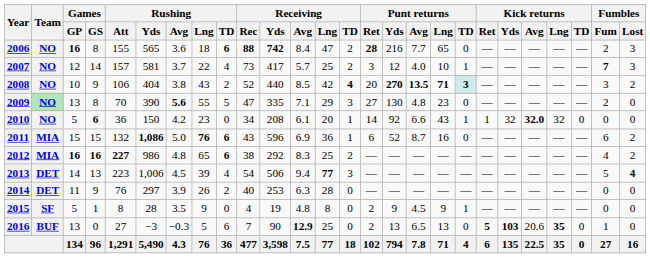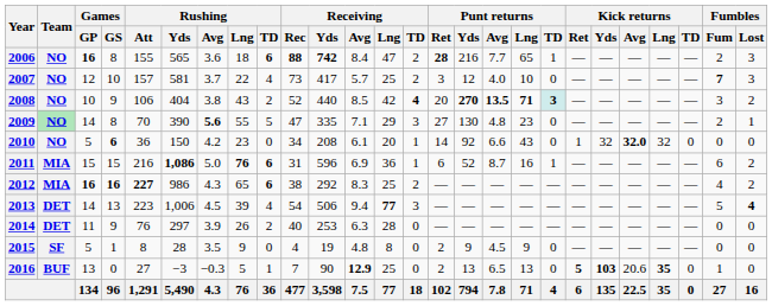 <table class="wikitable" style="text-align:center;">
 <tr>
 <th rowspan="2">Year</th>
 <th rowspan="2">Team</th>
 <th colspan="2">Games</th>
 <th colspan="5">Rushing</th>
 <th colspan="5">Receiving</th>
 <th colspan="5">Punt returns</th>
 <th colspan="5">Kick returns</th>
 <th colspan="2">Fumbles</th>
 </tr>
 <tr>
 <th>GP</th>
 <th>GS</th>
 <th>Att</th>
 <th>Yds</th>
 <th>Avg</th>
 <th>Lng</th>
 <th>TD</th>
 <th>Rec</th>
 <th>Yds</th>
 <th>Avg</th>
 <th>Lng</th>
 <th>TD</th>
 <th>Ret</th>
 <th>Yds</th>
 <th>Avg</th>
 <th>Lng</th>
 <th>TD</th>
 <th>Ret</th>
 <th>Yds</th>
 <th>Avg</th>
 <th>Lng</th>
 <th>TD</th>
 <th>Fum</th>
 <th>Lost</th>
 </tr>
 <tr>
 <th><a href='#'>2006</a></th>
 <th><a href='#'>NO</a></th>
 <td><strong>16</strong></td>
 <td>8</td>
 <td>155</td>
 <td>565</td>
 <td>3.6</td>
 <td>18</td>
 <td><strong>6</strong></td>
 <td><strong>88</strong></td>
 <td><strong>742</strong></td>
 <td>8.4</td>
 <td>47</td>
 <td>2</td>
 <td><strong>28</strong></td>
 <td>216</td>
 <td>7.7</td>
 <td>65</td>
-<td>0</td>
+<td>1</td>
 <td>—</td>
 <td>—</td>
 <td>—</td>
 <td>—</td>
 <td>—</td>
 <td>2</td>
 <td>3</td>
 </tr>
 <tr>
 <th><a href='#'>2007</a></th>
 <th><a href='#'>NO</a></th>
 <td>12</td>
-<td>14</td>
+<td>10</td>
 <td>157</td>
 <td>581</td>
 <td>3.7</td>
 <td>22</td>
 <td>4</td>
 <td>73</td>
 <td>417</td>
 <td>5.7</td>
 <td>25</td>
 <td>2</td>
 <td>3</td>
 <td>12</td>
 <td>4.0</td>
 <td>10</td>
-<td>1</td>
+<td>0</td>
 <td>—</td>
 <td>—</td>
 <td>—</td>
 <td>—</td>
 <td>—</td>
 <td><strong>7</strong></td>
 <td>3</td>
 </tr>
 <tr>
 <th><a href='#'>2008</a></th>
 <th><a href='#'>NO</a></th>
 <td>10</td>
 <td>9</td>
 <td>106</td>
 <td>404</td>
 <td>3.8</td>
 <td>43</td>
 <td>2</td>
 <td>52</td>
 <td>440</td>
 <td>8.5</td>
 <td>42</td>
 <td><strong>4</strong></td>
 <td>20</td>
 <td><strong>270</strong></td>
 <td><strong>13.5</strong></td>
 <td><strong>71</strong></td>
 <td style="background:#cfecec;"><strong>3</strong></td>
 <td>—</td>
 <td>—</td>
 <td>—</td>
 <td>—</td>
 <td>—</td>
 <td>3</td>
 <td>2</td>
 </tr>
 <tr>
 <th><a href='#'>2009</a></th>
 <th style="background:#afe6ba;"><a href='#'>NO</a></th>
-<td>13</td>
+<td>14</td>
 <td>8</td>
 <td>70</td>
 <td>390</td>
 <td><strong>5.6</strong></td>
 <td>55</td>
 <td>5</td>
 <td>47</td>
 <td>335</td>
 <td>7.1</td>
 <td>29</td>
 <td>3</td>
 <td>27</td>
 <td>130</td>
 <td>4.8</td>
 <td>23</td>
 <td>0</td>
 <td>—</td>
 <td>—</td>
 <td>—</td>
 <td>—</td>
 <td>—</td>
 <td>2</td>
-<td>0</td>
+<td>1</td>
 </tr>
 <tr>
 <th><a href='#'>2010</a></th>
 <th><a href='#'>NO</a></th>
 <td>5</td>
 <td><strong>6</strong></td>
 <td>36</td>
 <td>150</td>
 <td>4.2</td>
 <td>23</td>
 <td>0</td>
 <td>34</td>
 <td>208</td>
 <td>6.1</td>
 <td>20</td>
 <td>1</td>
 <td>14</td>
 <td>92</td>
 <td>6.6</td>
 <td>43</td>
-<td>1</td>
+<td>0</td>
 <td>1</td>
 <td>32</td>
 <td><strong>32.0</strong></td>
 <td>32</td>
 <td>0</td>
 <td>0</td>
 <td>0</td>
 </tr>
 <tr>
 <th><a href='#'>2011</a></th>
 <th><a href='#'>MIA</a></th>
 <td>15</td>
 <td>15</td>
-<td>132</td>
+<td>216</td>
 <td><strong>1,086</strong></td>
 <td>5.0</td>
 <td><strong>76</strong></td>
 <td><strong>6</strong></td>
-<td>43</td>
+<td>31</td>
 <td>596</td>
 <td>6.9</td>
 <td>36</td>
 <td>1</td>
 <td>6</td>
 <td>52</td>
 <td>8.7</td>
 <td>16</td>
-<td>0</td>
+<td>1</td>
 <td>—</td>
 <td>—</td>
 <td>—</td>
 <td>—</td>
 <td>—</td>
 <td>6</td>
 <td>2</td>
 </tr>
 <tr>
 <th><a href='#'>2012</a></th>
 <th><a href='#'>MIA</a></th>
 <td><strong>16</strong></td>
 <td><strong>16</strong></td>
 <td><strong>227</strong></td>
 <td>986</td>
-<td>4.8</td>
+<td>4.3</td>
 <td>65</td>
 <td><strong>6</strong></td>
 <td>38</td>
 <td>292</td>
 <td>8.3</td>
 <td>25</td>
 <td>2</td>
 <td>—</td>
 <td>—</td>
 <td>—</td>
 <td>—</td>
 <td>—</td>
 <td>—</td>
 <td>—</td>
 <td>—</td>
 <td>—</td>
 <td>—</td>
 <td>4</td>
 <td>2</td>
 </tr>
 <tr>
 <th><a href='#'>2013</a></th>
 <th><a href='#'>DET</a></th>
 <td>14</td>
 <td>13</td>
 <td>223</td>
 <td>1,006</td>
 <td>4.5</td>
 <td>39</td>
 <td>4</td>
 <td>54</td>
 <td>506</td>
 <td>9.4</td>
 <td><strong>77</strong></td>
 <td>3</td>
 <td>—</td>
 <td>—</td>
 <td>—</td>
 <td>—</td>
 <td>—</td>
 <td>—</td>
 <td>—</td>
 <td>—</td>
 <td>—</td>
 <td>—</td>
 <td>5</td>
 <td><strong>4</strong></td>
 </tr>
 <tr>
 <th><a href='#'>2014</a></th>
 <th><a href='#'>DET</a></th>
 <td>11</td>
 <td>9</td>
 <td>76</td>
 <td>297</td>
 <td>3.9</td>
 <td>26</td>
 <td>2</td>
 <td>40</td>
 <td>253</td>
 <td>6.3</td>
 <td>28</td>
 <td>0</td>
 <td>—</td>
 <td>—</td>
 <td>—</td>
 <td>—</td>
 <td>—</td>
 <td>—</td>
 <td>—</td>
 <td>—</td>
 <td>—</td>
 <td>—</td>
 <td>0</td>
 <td>0</td>
 </tr>
 <tr>
 <th><a href='#'>2015</a></th>
 <th><a href='#'>SF</a></th>
 <td>5</td>
 <td>1</td>
 <td>8</td>
 <td>28</td>
 <td>3.5</td>
 <td>9</td>
 <td>0</td>
 <td>4</td>
 <td>19</td>
 <td>4.8</td>
 <td>8</td>
 <td>0</td>
 <td>2</td>
 <td>9</td>
 <td>4.5</td>
 <td>9</td>
-<td>1</td>
+<td>0</td>
 <td>—</td>
 <td>—</td>
 <td>—</td>
 <td>—</td>
 <td>—</td>
 <td>0</td>
 <td>0</td>
 </tr>
 <tr>
 <th><a href='#'>2016</a></th>
 <th><a href='#'>BUF</a></th>
 <td>13</td>
 <td>0</td>
 <td>27</td>
 <td>−3</td>
 <td>−0.3</td>
 <td>5</td>
-<td>6</td>
+<td>1</td>
 <td>7</td>
 <td>90</td>
 <td><strong>12.9</strong></td>
 <td>25</td>
 <td>0</td>
 <td>2</td>
 <td>13</td>
 <td>6.5</td>
 <td>13</td>
 <td>0</td>
 <td><strong>5</strong></td>
 <td><strong>103</strong></td>
 <td>20.6</td>
 <td><strong>35</strong></td>
 <td>0</td>
 <td>1</td>
 <td>0</td>
 </tr>
 <tr>
 <th colspan="2"></th>
 <th>134</th>
 <th>96</th>
 <th>1,291</th>
 <th>5,490</th>
 <th>4.3</th>
 <th>76</th>
 <th>36</th>
 <th>477</th>
 <th>3,598</th>
 <th>7.5</th>
 <th>77</th>
 <th>18</th>
 <th>102</th>
 <th>794</th>
 <th>7.8</th>
 <th>71</th>
 <th>4</th>
 <th>6</th>
 <th>135</th>
 <th>22.5</th>
 <th>35</th>
 <th>0</th>
 <th>27</th>
 <th>16</th>
 </tr>
 </table>
